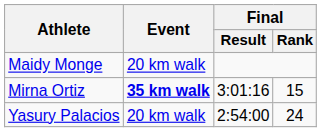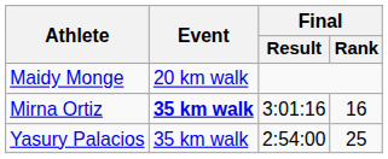 <table class=wikitable style=font-size:90%>
 <tr>
 <th rowspan=2>Athlete</th>
 <th rowspan=2>Event</th>
 <th colspan=2>Final</th>
 </tr>
 <tr style=font-size:95%>
 <th>Result</th>
 <th>Rank</th>
 </tr>
 <tr align=center>
 <td align=left><a href='#'>Maidy Monge</a></td>
 <td align=left><a href='#'>20 km walk</a></td>
 <td colspan=2></td>
 </tr>
 <tr align=center>
 <td align=left><a href='#'>Mirna Ortiz</a></td>
 <td align=left><strong><a href='#'>35 km walk</a></strong></td>
 <td>3:01:16</td>
-<td>15</td>
+<td>16</td>
 </tr>
 <tr align=center>
 <td align=left><a href='#'>Yasury Palacios</a></td>
-<td align=left><a href='#'>20 km walk</a></td>
+<td align=left><a href='#'>35 km walk</a></td>
 <td>2:54:00</td>
-<td>24</td>
+<td>25</td>
 </tr>
 </table>
